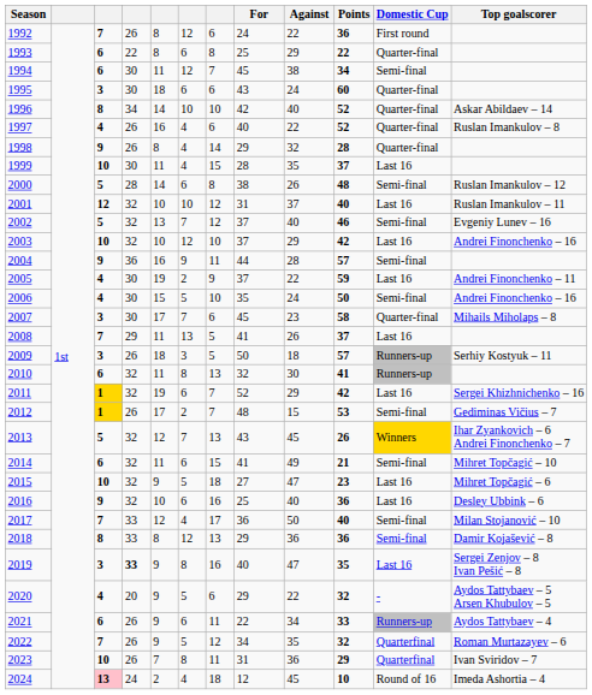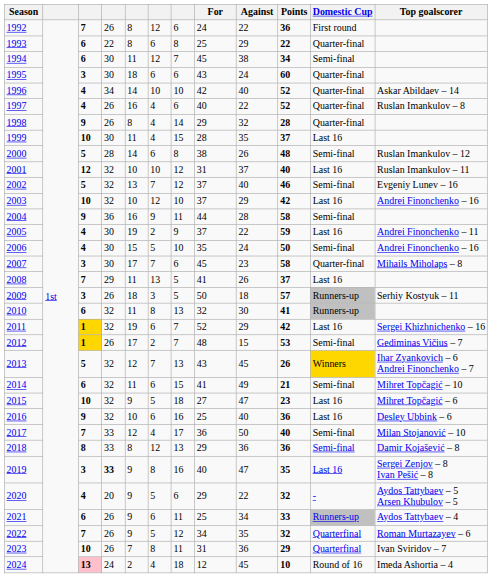 <table class="wikitable mw-collapsible mw-collapsed">
 <tr>
 <th width=55>Season</th>
 <th width=50></th>
 <th width=30></th>
 <th width=30></th>
 <th width=30></th>
 <th width=30></th>
 <th width=30></th>
 <th width=60>For</th>
 <th width=60>Against</th>
 <th width=45>Points</th>
 <th><a href='#'>Domestic Cup</a></th>
 <th>Top goalscorer</th>
 </tr>
 <tr>
 <td><a href='#'>1992</a></td>
 <td rowspan="33"><a href='#'>1st</a></td>
 <td><strong>7</strong></td>
 <td>26</td>
 <td>8</td>
 <td>12</td>
 <td>6</td>
 <td>24</td>
 <td>22</td>
 <td><strong>36</strong></td>
 <td>First round</td>
 <td></td>
 </tr>
 <tr>
 <td><a href='#'>1993</a></td>
 <td><strong>6</strong></td>
 <td>22</td>
 <td>8</td>
 <td>6</td>
 <td>8</td>
 <td>25</td>
 <td>29</td>
 <td><strong>22</strong></td>
 <td>Quarter-final</td>
 <td></td>
 </tr>
 <tr>
 <td><a href='#'>1994</a></td>
 <td><strong>6</strong></td>
 <td>30</td>
 <td>11</td>
 <td>12</td>
 <td>7</td>
 <td>45</td>
 <td>38</td>
 <td><strong>34</strong></td>
 <td>Semi-final</td>
 <td></td>
 </tr>
 <tr>
 <td><a href='#'>1995</a></td>
 <td><strong>3</strong></td>
 <td>30</td>
 <td>18</td>
 <td>6</td>
 <td>6</td>
 <td>43</td>
 <td>24</td>
 <td><strong>60</strong></td>
 <td>Quarter-final</td>
 <td></td>
 </tr>
 <tr>
 <td><a href='#'>1996</a></td>
-<td><strong>8</strong></td>
+<td><strong>4</strong></td>
 <td>34</td>
 <td>14</td>
 <td>10</td>
 <td>10</td>
 <td>42</td>
 <td>40</td>
 <td><strong>52</strong></td>
 <td>Quarter-final</td>
 <td> Askar Abildaev – 14</td>
 </tr>
 <tr>
 <td><a href='#'>1997</a></td>
 <td><strong>4</strong></td>
 <td>26</td>
 <td>16</td>
 <td>4</td>
 <td>6</td>
 <td>40</td>
 <td>22</td>
 <td><strong>52</strong></td>
 <td>Quarter-final</td>
 <td> Ruslan Imankulov – 8</td>
 </tr>
 <tr>
 <td><a href='#'>1998</a></td>
 <td><strong>9</strong></td>
 <td>26</td>
 <td>8</td>
 <td>4</td>
 <td>14</td>
 <td>29</td>
 <td>32</td>
 <td><strong>28</strong></td>
 <td>Quarter-final</td>
 <td></td>
 </tr>
 <tr>
 <td><a href='#'>1999</a></td>
 <td><strong>10</strong></td>
 <td>30</td>
 <td>11</td>
 <td>4</td>
 <td>15</td>
 <td>28</td>
 <td>35</td>
 <td><strong>37</strong></td>
 <td>Last 16</td>
 <td></td>
 </tr>
 <tr>
 <td><a href='#'>2000</a></td>
 <td><strong>5</strong></td>
 <td>28</td>
 <td>14</td>
 <td>6</td>
 <td>8</td>
 <td>38</td>
 <td>26</td>
 <td><strong>48</strong></td>
 <td>Semi-final</td>
 <td> Ruslan Imankulov – 12</td>
 </tr>
 <tr>
 <td><a href='#'>2001</a></td>
 <td><strong>12</strong></td>
 <td>32</td>
 <td>10</td>
 <td>10</td>
 <td>12</td>
 <td>31</td>
 <td>37</td>
 <td><strong>40</strong></td>
 <td>Last 16</td>
 <td> Ruslan Imankulov – 11</td>
 </tr>
 <tr>
 <td><a href='#'>2002</a></td>
 <td><strong>5</strong></td>
 <td>32</td>
 <td>13</td>
 <td>7</td>
 <td>12</td>
 <td>37</td>
 <td>40</td>
 <td><strong>46</strong></td>
 <td>Semi-final</td>
 <td> Evgeniy Lunev – 16</td>
 </tr>
 <tr>
 <td><a href='#'>2003</a></td>
 <td><strong>10</strong></td>
 <td>32</td>
 <td>10</td>
 <td>12</td>
 <td>10</td>
 <td>37</td>
 <td>29</td>
 <td><strong>42</strong></td>
 <td>Last 16</td>
 <td> <a href='#'>Andrei Finonchenko</a> – 16</td>
 </tr>
 <tr>
 <td><a href='#'>2004</a></td>
 <td><strong>9</strong></td>
 <td>36</td>
 <td>16</td>
 <td>9</td>
 <td>11</td>
 <td>44</td>
 <td>28</td>
-<td><strong>57</strong></td>
+<td><strong>58</strong></td>
 <td>Semi-final</td>
 <td></td>
 </tr>
 <tr>
 <td><a href='#'>2005</a></td>
 <td><strong>4</strong></td>
 <td>30</td>
 <td>19</td>
 <td>2</td>
 <td>9</td>
 <td>37</td>
 <td>22</td>
 <td><strong>59</strong></td>
 <td>Last 16</td>
 <td> <a href='#'>Andrei Finonchenko</a> – 11</td>
 </tr>
 <tr>
 <td><a href='#'>2006</a></td>
 <td><strong>4</strong></td>
 <td>30</td>
 <td>15</td>
 <td>5</td>
 <td>10</td>
 <td>35</td>
 <td>24</td>
 <td><strong>50</strong></td>
 <td>Semi-final</td>
 <td> <a href='#'>Andrei Finonchenko</a> – 16</td>
 </tr>
 <tr>
 <td><a href='#'>2007</a></td>
 <td><strong>3</strong></td>
 <td>30</td>
 <td>17</td>
 <td>7</td>
 <td>6</td>
 <td>45</td>
 <td>23</td>
 <td><strong>58</strong></td>
 <td>Quarter-final</td>
 <td> <a href='#'>Mihails Miholaps</a> – 8</td>
 </tr>
 <tr>
 <td><a href='#'>2008</a></td>
 <td><strong>7</strong></td>
 <td>29</td>
 <td>11</td>
 <td>13</td>
 <td>5</td>
 <td>41</td>
 <td>26</td>
 <td><strong>37</strong></td>
 <td>Last 16</td>
 <td></td>
 </tr>
 <tr>
 <td><a href='#'>2009</a></td>
 <td><strong>3</strong></td>
 <td>26</td>
 <td>18</td>
 <td>3</td>
 <td>5</td>
 <td>50</td>
 <td>18</td>
 <td><strong>57</strong></td>
 <td style="background:silver">Runners-up</td>
 <td> Serhiy Kostyuk – 11</td>
 </tr>
 <tr>
 <td><a href='#'>2010</a></td>
 <td><strong>6</strong></td>
 <td>32</td>
 <td>11</td>
 <td>8</td>
 <td>13</td>
 <td>32</td>
 <td>30</td>
 <td><strong>41</strong></td>
 <td style="background:silver">Runners-up</td>
 <td></td>
 </tr>
 <tr>
 <td><a href='#'>2011</a></td>
 <td style="background:gold"><strong>1</strong></td>
 <td>32</td>
 <td>19</td>
 <td>6</td>
 <td>7</td>
 <td>52</td>
 <td>29</td>
 <td><strong>42</strong></td>
 <td>Last 16</td>
 <td> <a href='#'>Sergei Khizhnichenko</a> – 16</td>
 </tr>
 <tr>
 <td><a href='#'>2012</a></td>
 <td style="background:gold"><strong>1</strong></td>
 <td>26</td>
 <td>17</td>
 <td>2</td>
 <td>7</td>
 <td>48</td>
 <td>15</td>
 <td><strong>53</strong></td>
 <td>Semi-final</td>
 <td> <a href='#'>Gediminas Vičius</a> – 7</td>
 </tr>
 <tr>
 <td><a href='#'>2013</a></td>
 <td><strong>5</strong></td>
 <td>32</td>
 <td>12</td>
 <td>7</td>
 <td>13</td>
 <td>43</td>
 <td>45</td>
 <td><strong>26</strong></td>
 <td style="background:gold">Winners</td>
 <td> <a href='#'>Ihar Zyankovich</a> – 6 <br>  <a href='#'>Andrei Finonchenko</a> – 7</td>
 </tr>
 <tr>
 <td><a href='#'>2014</a></td>
 <td><strong>6</strong></td>
 <td>32</td>
 <td>11</td>
 <td>6</td>
 <td>15</td>
 <td>41</td>
 <td>49</td>
 <td><strong>21</strong></td>
 <td>Semi-final</td>
 <td> <a href='#'>Mihret Topčagić</a> – 10</td>
 </tr>
 <tr>
 <td><a href='#'>2015</a></td>
 <td><strong>10</strong></td>
 <td>32</td>
 <td>9</td>
 <td>5</td>
 <td>18</td>
 <td>27</td>
 <td>47</td>
 <td><strong>23</strong></td>
 <td>Last 16</td>
 <td> <a href='#'>Mihret Topčagić</a> – 6</td>
 </tr>
 <tr>
 <td><a href='#'>2016</a></td>
 <td><strong>9</strong></td>
 <td>32</td>
 <td>10</td>
 <td>6</td>
 <td>16</td>
 <td>25</td>
 <td>40</td>
 <td><strong>36</strong></td>
 <td>Last 16</td>
 <td> <a href='#'>Desley Ubbink</a> – 6</td>
 </tr>
 <tr>
 <td><a href='#'>2017</a></td>
 <td><strong>7</strong></td>
 <td>33</td>
 <td>12</td>
 <td>4</td>
 <td>17</td>
 <td>36</td>
 <td>50</td>
 <td><strong>40</strong></td>
 <td>Semi-final</td>
 <td> <a href='#'>Milan Stojanović</a> – 10</td>
 </tr>
 <tr>
 <td><a href='#'>2018</a></td>
 <td><strong>8</strong></td>
 <td>33</td>
 <td>8</td>
 <td>12</td>
 <td>13</td>
 <td>29</td>
 <td>36</td>
 <td><strong>36</strong></td>
 <td><a href='#'>Semi-final</a></td>
 <td> <a href='#'>Damir Kojašević</a> – 8</td>
 </tr>
 <tr>
 <td><a href='#'>2019</a></td>
 <td><strong>3</strong></td>
 <td><strong>33</strong></td>
 <td>9</td>
 <td>8</td>
 <td>16</td>
 <td>40</td>
 <td>47</td>
 <td><strong>35</strong></td>
 <td><a href='#'>Last 16</a></td>
 <td> <a href='#'>Sergei Zenjov</a> – 8 <br>  <a href='#'>Ivan Pešić</a> – 8</td>
 </tr>
 <tr>
 <td><a href='#'>2020</a></td>
 <td><strong>4</strong></td>
 <td>20</td>
 <td>9</td>
 <td>5</td>
 <td>6</td>
 <td>29</td>
 <td>22</td>
 <td><strong>32</strong></td>
 <td><a href='#'>-</a></td>
 <td> <a href='#'>Aydos Tattybaev</a> – 5 <br>  <a href='#'>Arsen Khubulov</a> – 5</td>
 </tr>
 <tr>
 <td><a href='#'>2021</a></td>
 <td><strong>6</strong></td>
 <td>26</td>
 <td>9</td>
 <td>6</td>
 <td>11</td>
-<td>22</td>
+<td>25</td>
 <td>34</td>
 <td><strong>33</strong></td>
 <td style="background:silver"><a href='#'>Runners-up</a></td>
 <td> <a href='#'>Aydos Tattybaev</a> – 4</td>
 </tr>
 <tr>
 <td><a href='#'>2022</a></td>
 <td><strong>7</strong></td>
 <td>26</td>
 <td>9</td>
 <td>5</td>
 <td>12</td>
 <td>34</td>
 <td>35</td>
 <td><strong>32</strong></td>
 <td><a href='#'>Quarterfinal</a></td>
 <td> <a href='#'>Roman Murtazayev</a> – 6</td>
 </tr>
 <tr>
 <td><a href='#'>2023</a></td>
 <td><strong>10</strong></td>
 <td>26</td>
 <td>7</td>
 <td>8</td>
 <td>11</td>
 <td>31</td>
 <td>36</td>
 <td><strong>29</strong></td>
 <td><a href='#'>Quarterfinal</a></td>
 <td> Ivan Sviridov – 7</td>
 </tr>
 <tr>
 <td><a href='#'>2024</a></td>
 <td style="background:pink"><strong>13</strong></td>
 <td>24</td>
 <td>2</td>
 <td>4</td>
 <td>18</td>
 <td>12</td>
 <td>45</td>
 <td><strong>10</strong></td>
 <td>Round of 16</td>
 <td> Imeda Ashortia – 4</td>
 </tr>
 </table>
